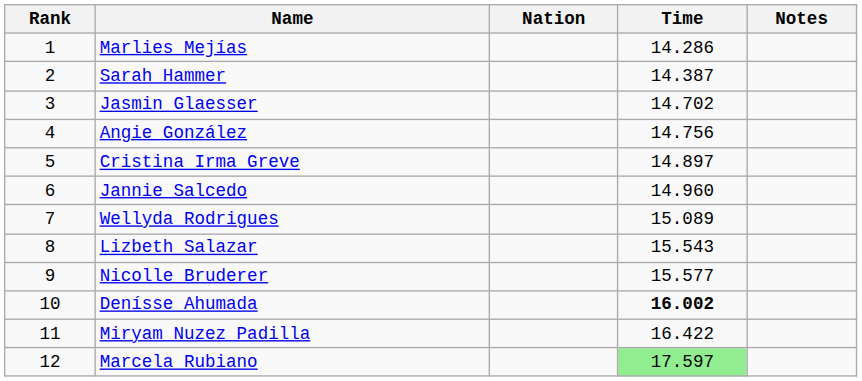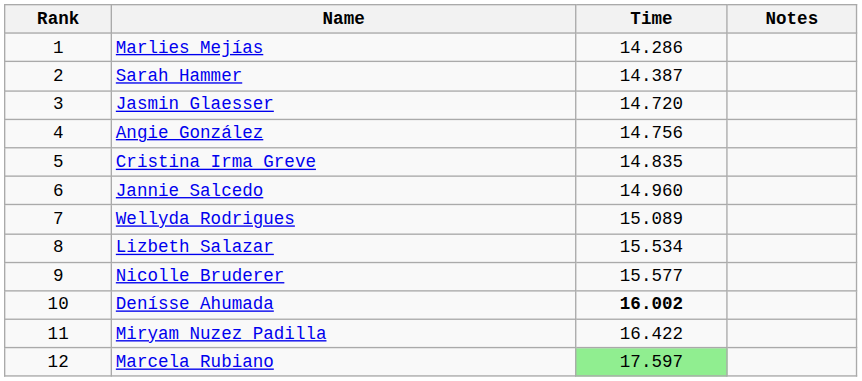 <table class="wikitable sortable" style="text-align:center" width=50%>
 <tr>
 <th>Rank</th>
 <th>Name</th>
-<th>Nation</th>
 <th>Time</th>
 <th>Notes</th>
 </tr>
 <tr>
 <td>1</td>
 <td align=left><a href='#'>Marlies Mejías</a></td>
-<td align=left></td>
 <td>14.286</td>
 <td></td>
 </tr>
 <tr>
 <td>2</td>
 <td align=left><a href='#'>Sarah Hammer</a></td>
-<td align=left></td>
 <td>14.387</td>
 <td></td>
 </tr>
 <tr>
 <td>3</td>
 <td align=left><a href='#'>Jasmin Glaesser</a></td>
-<td align=left></td>
-<td>14.702</td>
+<td>14.720</td>
 <td></td>
 </tr>
 <tr>
 <td>4</td>
 <td align=left><a href='#'>Angie González</a></td>
-<td align=left></td>
 <td>14.756</td>
 <td></td>
 </tr>
 <tr>
 <td>5</td>
 <td align=left><a href='#'>Cristina Irma Greve</a></td>
-<td align=left></td>
-<td>14.897</td>
+<td>14.835</td>
 <td></td>
 </tr>
 <tr>
 <td>6</td>
 <td align=left><a href='#'>Jannie Salcedo</a></td>
-<td align=left></td>
 <td>14.960</td>
 <td></td>
 </tr>
 <tr>
 <td>7</td>
 <td align=left><a href='#'>Wellyda Rodrigues</a></td>
-<td align=left></td>
 <td>15.089</td>
 <td></td>
 </tr>
 <tr>
 <td>8</td>
 <td align=left><a href='#'>Lizbeth Salazar</a></td>
-<td align=left></td>
-<td>15.543</td>
+<td>15.534</td>
 <td></td>
 </tr>
 <tr>
 <td>9</td>
 <td align=left><a href='#'>Nicolle Bruderer</a></td>
-<td align=left></td>
 <td>15.577</td>
 <td></td>
 </tr>
 <tr>
 <td>10</td>
 <td align=left><a href='#'>Denísse Ahumada</a></td>
-<td align=left></td>
 <td><strong>16.002</strong></td>
 <td></td>
 </tr>
 <tr>
 <td>11</td>
 <td align=left><a href='#'>Miryam Nuzez Padilla</a></td>
-<td align=left></td>
 <td>16.422</td>
 <td></td>
 </tr>
 <tr>
 <td>12</td>
 <td align=left><a href='#'>Marcela Rubiano</a></td>
-<td align=left></td>
 <td style="background: lightgreen;">17.597</td>
 <td></td>
 </tr>
 </table>
